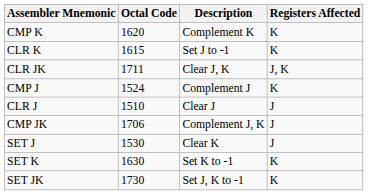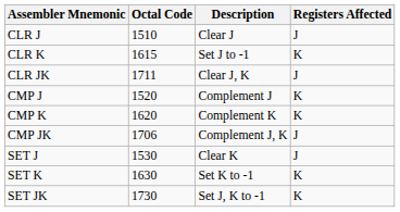 <table class="wikitable">
 <tr>
 <th>Assembler Mnemonic</th>
 <th>Octal Code</th>
 <th>Description</th>
 <th>Registers Affected</th>
 </tr>
 <tr>
-<td>CMP K</td>
-<td>1620</td>
-<td>Complement K</td>
-<td>K</td>
+<td>CLR J</td>
+<td>1510</td>
+<td>Clear J</td>
+<td>J</td>
 </tr>
 <tr>
 <td>CLR K</td>
 <td>1615</td>
 <td>Set J to -1</td>
 <td>K</td>
 </tr>
 <tr>
 <td>CLR JK</td>
 <td>1711</td>
 <td>Clear J, K</td>
-<td>J, K</td>
+<td>J</td>
 </tr>
 <tr>
 <td>CMP J</td>
-<td>1524</td>
+<td>1520</td>
 <td>Complement J</td>
 <td>K</td>
 </tr>
 <tr>
-<td>CLR J</td>
-<td>1510</td>
-<td>Clear J</td>
-<td>J</td>
+<td>CMP K</td>
+<td>1620</td>
+<td>Complement K</td>
+<td>K</td>
 </tr>
 <tr>
 <td>CMP JK</td>
 <td>1706</td>
 <td>Complement J, K</td>
 <td>J</td>
 </tr>
 <tr>
 <td>SET J</td>
 <td>1530</td>
 <td>Clear K</td>
 <td>J</td>
 </tr>
 <tr>
 <td>SET K</td>
 <td>1630</td>
 <td>Set K to -1</td>
 <td>K</td>
 </tr>
 <tr>
 <td>SET JK</td>
 <td>1730</td>
 <td>Set J, K to -1</td>
 <td>K</td>
 </tr>
 </table>
